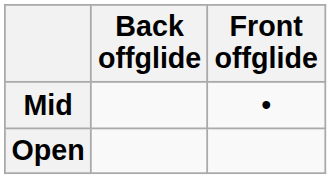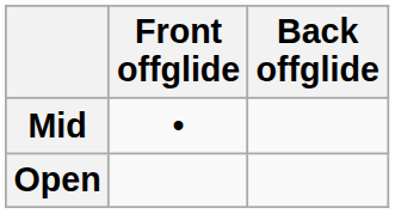 <table class="wikitable">
 <tr>
 <th></th>
+<th>Front<br>offglide</th>
 <th>Back<br>offglide</th>
-<th>Front<br>offglide</th>
 </tr>
 <tr>
 <th>Mid</th>
+<td align=center> •  </td>
 <td align=center></td>
-<td align=center> •  </td>
 </tr>
 <tr>
 <th>Open</th>
 <td align=center></td>
 <td align=center></td>
 </tr>
 </table>
